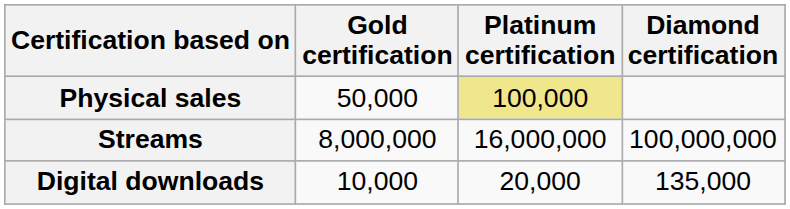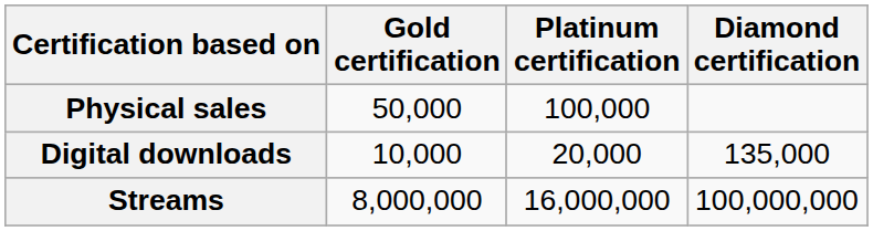 <table class="wikitable plainrowheaders" style="text-align:center;">
 <tr>
 <th>Certification based on</th>
 <th>Gold<br>certification</th>
 <th>Platinum<br>certification</th>
 <th>Diamond<br>certification</th>
 </tr>
 <tr>
 <th scope="row">Physical sales </th>
 <td>50,000</td>
-<td style="background: khaki;">100,000</td>
+<td>100,000</td>
 <td></td>
+</tr>
+<tr>
+<th scope="row">Digital downloads</th>
+<td>10,000</td>
+<td>20,000</td>
+<td>135,000</td>
 </tr>
 <tr>
 <th scope="row">Streams</th>
 <td>8,000,000</td>
 <td>16,000,000</td>
 <td>100,000,000</td>
 </tr>
-<tr>
-<th scope="row">Digital downloads</th>
-<td>10,000</td>
-<td>20,000</td>
-<td>135,000</td>
-</tr>
 </table>
